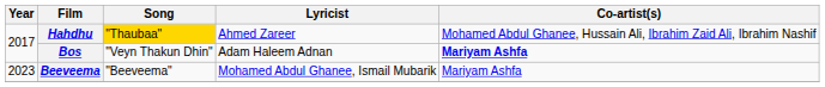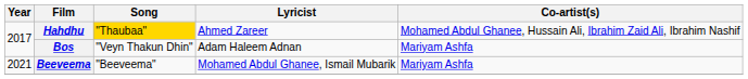 <table class="wikitable plainrowheaders">
 <tr>
 <th scope="col">Year</th>
 <th scope="col">Film</th>
 <th scope="col">Song</th>
 <th scope="col">Lyricist</th>
 <th scope="col">Co-artist(s)</th>
 </tr>
 <tr>
 <td rowspan="2">2017</td>
 <th scope="row"><em><a href='#'>Hahdhu</a></em></th>
 <td style="background: gold;">"Thaubaa"</td>
 <td><a href='#'>Ahmed Zareer</a></td>
 <td><a href='#'>Mohamed Abdul Ghanee</a>, Hussain Ali, <a href='#'>Ibrahim Zaid Ali</a>, Ibrahim Nashif</td>
 </tr>
 <tr>
 <th scope="row"><em><a href='#'>Bos</a></em></th>
 <td>"Veyn Thakun Dhin"</td>
 <td>Adam Haleem Adnan</td>
-<td><strong><a href='#'>Mariyam Ashfa</a></strong></td>
+<td><a href='#'>Mariyam Ashfa</a></td>
 </tr>
 <tr>
-<td>2023</td>
+<td>2021</td>
 <th scope="row"><em><a href='#'>Beeveema</a></em></th>
 <td>"Beeveema"</td>
 <td><a href='#'>Mohamed Abdul Ghanee</a>, Ismail Mubarik</td>
 <td><a href='#'>Mariyam Ashfa</a></td>
 </tr>
 <tr>
 </tr>
 </table>
